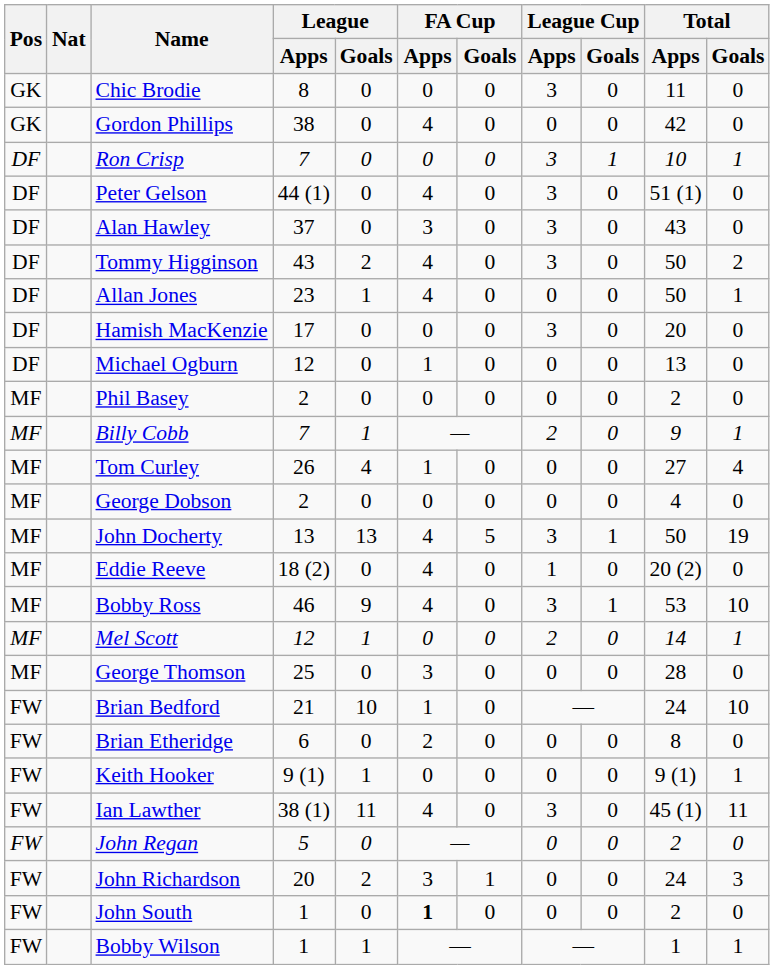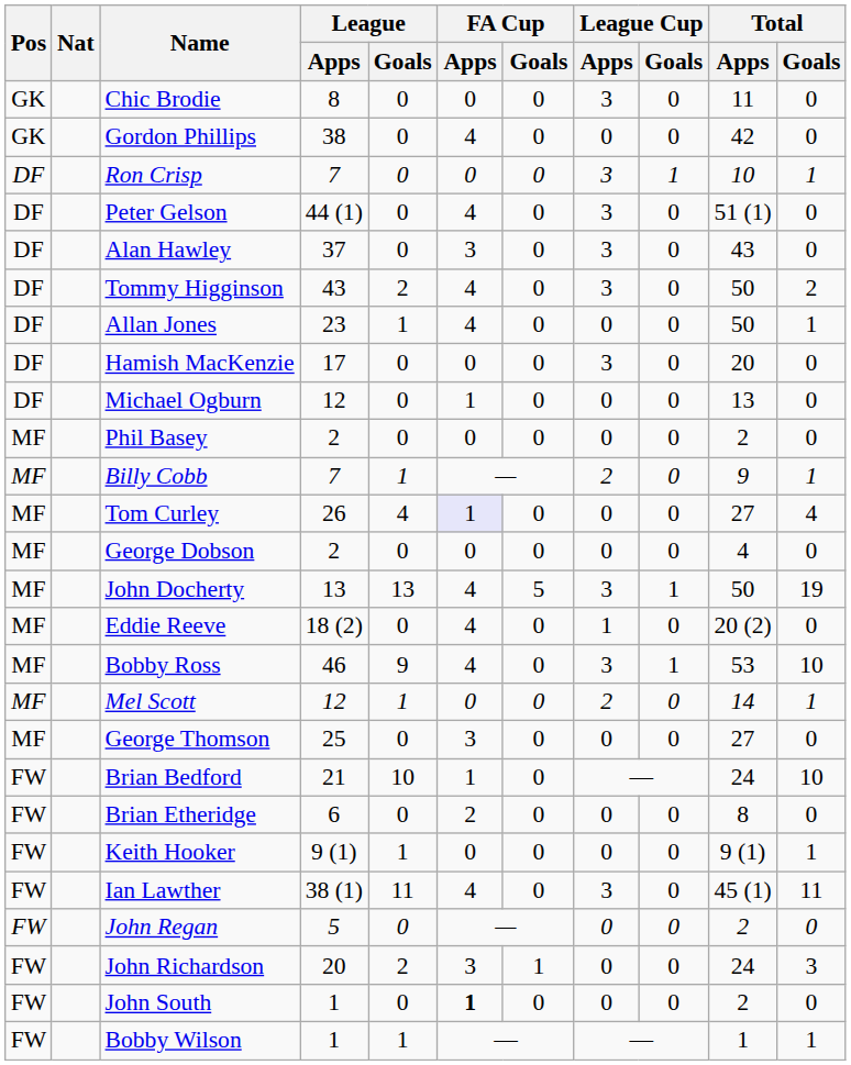 <table class="wikitable" style="text-align:center">
 <tr>
 <th rowspan="2">Pos</th>
 <th rowspan="2">Nat</th>
 <th rowspan="2">Name</th>
 <th colspan="2" style="width:85px;">League</th>
 <th colspan="2" style="width:85px;">FA Cup</th>
 <th colspan="2">League Cup</th>
 <th colspan="2" style="width:85px;">Total</th>
 </tr>
 <tr>
 <th>Apps</th>
 <th>Goals</th>
 <th>Apps</th>
 <th>Goals</th>
 <th>Apps</th>
 <th>Goals</th>
 <th>Apps</th>
 <th>Goals</th>
 </tr>
 <tr>
 <td>GK</td>
 <td></td>
 <td style="text-align:left;"><a href='#'>Chic Brodie</a></td>
 <td>8</td>
 <td>0</td>
 <td>0</td>
 <td>0</td>
 <td>3</td>
 <td>0</td>
 <td>11</td>
 <td>0</td>
 </tr>
 <tr>
 <td>GK</td>
 <td></td>
 <td style="text-align:left;"><a href='#'>Gordon Phillips</a></td>
 <td>38</td>
 <td>0</td>
 <td>4</td>
 <td>0</td>
 <td>0</td>
 <td>0</td>
 <td>42</td>
 <td>0</td>
 </tr>
 <tr>
 <td><em>DF</em></td>
 <td><em></em></td>
 <td style="text-align:left;"><em><a href='#'>Ron Crisp</a></em></td>
 <td><em>7</em></td>
 <td><em>0</em></td>
 <td><em>0</em></td>
 <td><em>0</em></td>
 <td><em>3</em></td>
 <td><em>1</em></td>
 <td><em>10</em></td>
 <td><em>1</em></td>
 </tr>
 <tr>
 <td>DF</td>
 <td></td>
 <td style="text-align:left;"><a href='#'>Peter Gelson</a></td>
 <td>44 (1)</td>
 <td>0</td>
 <td>4</td>
 <td>0</td>
 <td>3</td>
 <td>0</td>
 <td>51 (1)</td>
 <td>0</td>
 </tr>
 <tr>
 <td>DF</td>
 <td></td>
 <td style="text-align:left;"><a href='#'>Alan Hawley</a></td>
 <td>37</td>
 <td>0</td>
 <td>3</td>
 <td>0</td>
 <td>3</td>
 <td>0</td>
 <td>43</td>
 <td>0</td>
 </tr>
 <tr>
 <td>DF</td>
 <td></td>
 <td style="text-align:left;"><a href='#'>Tommy Higginson</a></td>
 <td>43</td>
 <td>2</td>
 <td>4</td>
 <td>0</td>
 <td>3</td>
 <td>0</td>
 <td>50</td>
 <td>2</td>
 </tr>
 <tr>
 <td>DF</td>
 <td></td>
 <td style="text-align:left;"><a href='#'>Allan Jones</a></td>
 <td>23</td>
 <td>1</td>
 <td>4</td>
 <td>0</td>
 <td>0</td>
 <td>0</td>
 <td>50</td>
 <td>1</td>
 </tr>
 <tr>
 <td>DF</td>
 <td></td>
 <td style="text-align:left;"><a href='#'>Hamish MacKenzie</a></td>
 <td>17</td>
 <td>0</td>
 <td>0</td>
 <td>0</td>
 <td>3</td>
 <td>0</td>
 <td>20</td>
 <td>0</td>
 </tr>
 <tr>
 <td>DF</td>
 <td></td>
 <td style="text-align:left;"><a href='#'>Michael Ogburn</a></td>
 <td>12</td>
 <td>0</td>
 <td>1</td>
 <td>0</td>
 <td>0</td>
 <td>0</td>
 <td>13</td>
 <td>0</td>
 </tr>
 <tr>
 <td>MF</td>
 <td></td>
 <td style="text-align:left;"><a href='#'>Phil Basey</a></td>
 <td>2</td>
 <td>0</td>
 <td>0</td>
 <td>0</td>
 <td>0</td>
 <td>0</td>
 <td>2</td>
 <td>0</td>
 </tr>
 <tr>
 <td><em>MF</em></td>
 <td><em></em></td>
 <td style="text-align:left;"><em><a href='#'>Billy Cobb</a></em></td>
 <td><em>7</em></td>
 <td><em>1</em></td>
 <td colspan="2"><em>—</em></td>
 <td><em>2</em></td>
 <td><em>0</em></td>
 <td><em>9</em></td>
 <td><em>1</em></td>
 </tr>
 <tr>
 <td>MF</td>
 <td></td>
 <td style="text-align:left;"><a href='#'>Tom Curley</a></td>
 <td>26</td>
 <td>4</td>
-<td>1</td>
+<td style="background: lavender;">1</td>
 <td>0</td>
 <td>0</td>
 <td>0</td>
 <td>27</td>
 <td>4</td>
 </tr>
 <tr>
 <td>MF</td>
 <td></td>
 <td style="text-align:left;"><a href='#'>George Dobson</a></td>
 <td>2</td>
 <td>0</td>
 <td>0</td>
 <td>0</td>
 <td>0</td>
 <td>0</td>
 <td>4</td>
 <td>0</td>
 </tr>
 <tr>
 <td>MF</td>
 <td></td>
 <td style="text-align:left;"><a href='#'>John Docherty</a></td>
 <td>13</td>
 <td>13</td>
 <td>4</td>
 <td>5</td>
 <td>3</td>
 <td>1</td>
 <td>50</td>
 <td>19</td>
 </tr>
 <tr>
 <td>MF</td>
 <td></td>
 <td style="text-align:left;"><a href='#'>Eddie Reeve</a></td>
 <td>18 (2)</td>
 <td>0</td>
 <td>4</td>
 <td>0</td>
 <td>1</td>
 <td>0</td>
 <td>20 (2)</td>
 <td>0</td>
 </tr>
 <tr>
 <td>MF</td>
 <td></td>
 <td style="text-align:left;"><a href='#'>Bobby Ross</a></td>
 <td>46</td>
 <td>9</td>
 <td>4</td>
 <td>0</td>
 <td>3</td>
 <td>1</td>
 <td>53</td>
 <td>10</td>
 </tr>
 <tr>
 <td><em>MF</em></td>
 <td><em></em></td>
 <td style="text-align:left;"><em><a href='#'>Mel Scott</a></em></td>
 <td><em>12</em></td>
 <td><em>1</em></td>
 <td><em>0</em></td>
 <td><em>0</em></td>
 <td><em>2</em></td>
 <td><em>0</em></td>
 <td><em>14</em></td>
 <td><em>1</em></td>
 </tr>
 <tr>
 <td>MF</td>
 <td></td>
 <td style="text-align:left;"><a href='#'>George Thomson</a></td>
 <td>25</td>
 <td>0</td>
 <td>3</td>
 <td>0</td>
 <td>0</td>
 <td>0</td>
-<td>28</td>
+<td>27</td>
 <td>0</td>
 </tr>
 <tr>
 <td>FW</td>
 <td></td>
 <td style="text-align:left;"><a href='#'>Brian Bedford</a></td>
 <td>21</td>
 <td>10</td>
 <td>1</td>
 <td>0</td>
 <td colspan="2">—</td>
 <td>24</td>
 <td>10</td>
 </tr>
 <tr>
 <td>FW</td>
 <td></td>
 <td style="text-align:left;"><a href='#'>Brian Etheridge</a></td>
 <td>6</td>
 <td>0</td>
 <td>2</td>
 <td>0</td>
 <td>0</td>
 <td>0</td>
 <td>8</td>
 <td>0</td>
 </tr>
 <tr>
 <td>FW</td>
 <td></td>
 <td style="text-align:left;"><a href='#'>Keith Hooker</a></td>
 <td>9 (1)</td>
 <td>1</td>
 <td>0</td>
 <td>0</td>
 <td>0</td>
 <td>0</td>
 <td>9 (1)</td>
 <td>1</td>
 </tr>
 <tr>
 <td>FW</td>
 <td></td>
 <td style="text-align:left;"><a href='#'>Ian Lawther</a></td>
 <td>38 (1)</td>
 <td>11</td>
 <td>4</td>
 <td>0</td>
 <td>3</td>
 <td>0</td>
 <td>45 (1)</td>
 <td>11</td>
 </tr>
 <tr>
 <td><em>FW</em></td>
 <td><em></em></td>
 <td style="text-align:left;"><a href='#'><em>John Regan</em></a></td>
 <td><em>5</em></td>
 <td><em>0</em></td>
 <td colspan="2"><em>—</em></td>
 <td><em>0</em></td>
 <td><em>0</em></td>
 <td><em>2</em></td>
 <td><em>0</em></td>
 </tr>
 <tr>
 <td>FW</td>
 <td></td>
 <td style="text-align:left;"><a href='#'>John Richardson</a></td>
 <td>20</td>
 <td>2</td>
 <td>3</td>
 <td>1</td>
 <td>0</td>
 <td>0</td>
 <td>24</td>
 <td>3</td>
 </tr>
 <tr>
 <td>FW</td>
 <td></td>
 <td style="text-align:left;"><a href='#'>John South</a></td>
 <td>1</td>
 <td>0</td>
 <td><strong>1</strong></td>
 <td>0</td>
 <td>0</td>
 <td>0</td>
 <td>2</td>
 <td>0</td>
 </tr>
 <tr>
 <td>FW</td>
 <td></td>
 <td style="text-align:left;"><a href='#'>Bobby Wilson</a></td>
 <td>1</td>
 <td>1</td>
 <td colspan="2">—</td>
 <td colspan="2">—</td>
 <td>1</td>
 <td>1</td>
 </tr>
 </table>
